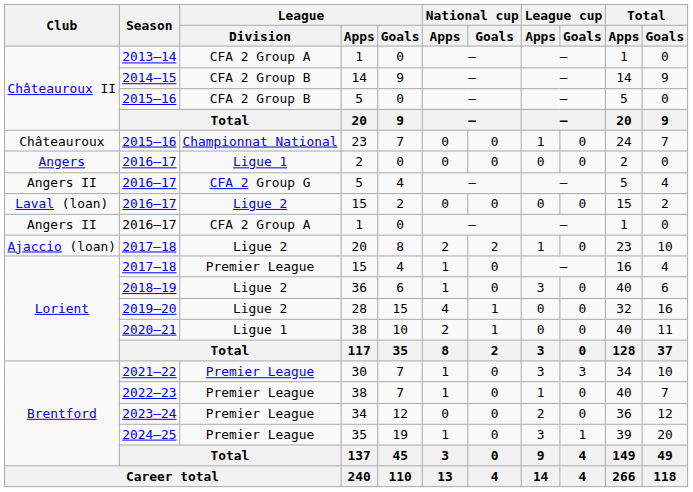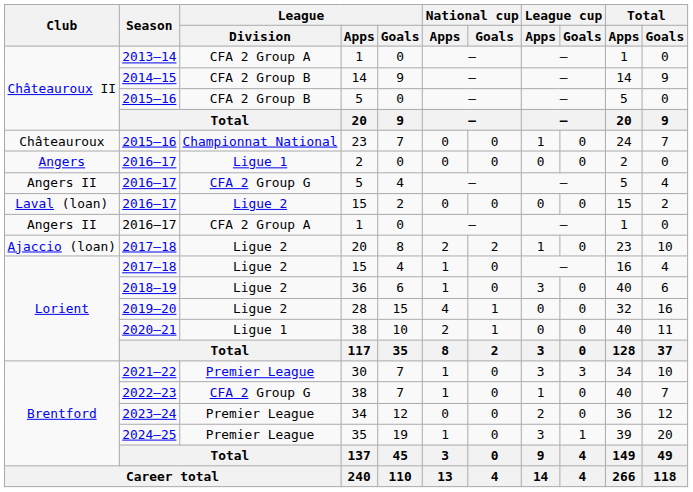 <table class="wikitable" style="text-align:center">
 <tr>
 <th rowspan="2">Club</th>
 <th rowspan="2">Season</th>
 <th colspan="3">League</th>
 <th colspan="2">National cup</th>
 <th colspan="2">League cup</th>
 <th colspan="2">Total</th>
 </tr>
 <tr>
 <th>Division</th>
 <th>Apps</th>
 <th>Goals</th>
 <th>Apps</th>
 <th>Goals</th>
 <th>Apps</th>
 <th>Goals</th>
 <th>Apps</th>
 <th>Goals</th>
 </tr>
 <tr>
 <td rowspan="4"><a href='#'>Châteauroux</a> II</td>
 <td><a href='#'>2013–14</a></td>
 <td>CFA 2 Group A</td>
 <td>1</td>
 <td>0</td>
 <td colspan="2">―</td>
 <td colspan="2">―</td>
 <td>1</td>
 <td>0</td>
 </tr>
 <tr>
 <td><a href='#'>2014–15</a></td>
 <td>CFA 2 Group B</td>
 <td>14</td>
 <td>9</td>
 <td colspan="2">―</td>
 <td colspan="2">―</td>
 <td>14</td>
 <td>9</td>
 </tr>
 <tr>
 <td><a href='#'>2015–16</a></td>
 <td>CFA 2 Group B</td>
 <td>5</td>
 <td>0</td>
 <td colspan="2">―</td>
 <td colspan="2">―</td>
 <td>5</td>
 <td>0</td>
 </tr>
 <tr>
 <th colspan="2">Total</th>
 <th>20</th>
 <th>9</th>
 <th colspan="2">―</th>
 <th colspan="2">―</th>
 <th>20</th>
 <th>9</th>
 </tr>
 <tr>
 <td>Châteauroux</td>
 <td><a href='#'>2015–16</a></td>
 <td><a href='#'>Championnat National</a></td>
 <td>23</td>
 <td>7</td>
 <td>0</td>
 <td>0</td>
 <td>1</td>
 <td>0</td>
 <td>24</td>
 <td>7</td>
 </tr>
 <tr>
 <td><a href='#'>Angers</a></td>
 <td><a href='#'>2016–17</a></td>
 <td><a href='#'>Ligue 1</a></td>
 <td>2</td>
 <td>0</td>
 <td>0</td>
 <td>0</td>
 <td>0</td>
 <td>0</td>
 <td>2</td>
 <td>0</td>
 </tr>
 <tr>
 <td>Angers II</td>
 <td><a href='#'>2016–17</a></td>
 <td><a href='#'>CFA 2</a> Group G</td>
 <td>5</td>
 <td>4</td>
 <td colspan="2">―</td>
 <td colspan="2">―</td>
 <td>5</td>
 <td>4</td>
 </tr>
 <tr>
 <td><a href='#'>Laval</a> (loan)</td>
 <td><a href='#'>2016–17</a></td>
 <td><a href='#'>Ligue 2</a></td>
 <td>15</td>
 <td>2</td>
 <td>0</td>
 <td>0</td>
 <td>0</td>
 <td>0</td>
 <td>15</td>
 <td>2</td>
 </tr>
 <tr>
 <td>Angers II</td>
 <td>2016–17</td>
 <td>CFA 2 Group A</td>
 <td>1</td>
 <td>0</td>
 <td colspan="2">―</td>
 <td colspan="2">―</td>
 <td>1</td>
 <td>0</td>
 </tr>
 <tr>
 <td><a href='#'>Ajaccio</a> (loan)</td>
 <td><a href='#'>2017–18</a></td>
 <td>Ligue 2</td>
 <td>20</td>
 <td>8</td>
 <td>2</td>
 <td>2</td>
 <td>1</td>
 <td>0</td>
 <td>23</td>
 <td>10</td>
 </tr>
 <tr>
 <td rowspan="5"><a href='#'>Lorient</a></td>
 <td><a href='#'>2017–18</a></td>
-<td>Premier League</td>
+<td>Ligue 2</td>
 <td>15</td>
 <td>4</td>
 <td>1</td>
 <td>0</td>
 <td colspan="2">―</td>
 <td>16</td>
 <td>4</td>
 </tr>
 <tr>
 <td><a href='#'>2018–19</a></td>
 <td>Ligue 2</td>
 <td>36</td>
 <td>6</td>
 <td>1</td>
 <td>0</td>
 <td>3</td>
 <td>0</td>
 <td>40</td>
 <td>6</td>
 </tr>
 <tr>
 <td><a href='#'>2019–20</a></td>
 <td>Ligue 2</td>
 <td>28</td>
 <td>15</td>
 <td>4</td>
 <td>1</td>
 <td>0</td>
 <td>0</td>
 <td>32</td>
 <td>16</td>
 </tr>
 <tr>
 <td><a href='#'>2020–21</a></td>
 <td>Ligue 1</td>
 <td>38</td>
 <td>10</td>
 <td>2</td>
 <td>1</td>
 <td>0</td>
 <td>0</td>
 <td>40</td>
 <td>11</td>
 </tr>
 <tr>
 <th colspan="2">Total</th>
 <th>117</th>
 <th>35</th>
 <th>8</th>
 <th>2</th>
 <th>3</th>
 <th>0</th>
 <th>128</th>
 <th>37</th>
 </tr>
 <tr>
 <td rowspan="5"><a href='#'>Brentford</a></td>
 <td><a href='#'>2021–22</a></td>
 <td><a href='#'>Premier League</a></td>
 <td>30</td>
 <td>7</td>
 <td>1</td>
 <td>0</td>
 <td>3</td>
 <td>3</td>
 <td>34</td>
 <td>10</td>
 </tr>
 <tr>
 <td><a href='#'>2022–23</a></td>
-<td>Premier League</td>
+<td><a href='#'>CFA 2</a> Group G</td>
 <td>38</td>
 <td>7</td>
 <td>1</td>
 <td>0</td>
 <td>1</td>
 <td>0</td>
 <td>40</td>
 <td>7</td>
 </tr>
 <tr>
 <td><a href='#'>2023–24</a></td>
 <td>Premier League</td>
 <td>34</td>
 <td>12</td>
 <td>0</td>
 <td>0</td>
 <td>2</td>
 <td>0</td>
 <td>36</td>
 <td>12</td>
 </tr>
 <tr>
 <td><a href='#'>2024–25</a></td>
 <td>Premier League</td>
 <td>35</td>
 <td>19</td>
 <td>1</td>
 <td>0</td>
 <td>3</td>
 <td>1</td>
 <td>39</td>
 <td>20</td>
 </tr>
 <tr>
 <th colspan="2">Total</th>
 <th>137</th>
 <th>45</th>
 <th>3</th>
 <th>0</th>
 <th>9</th>
 <th>4</th>
 <th>149</th>
 <th>49</th>
 </tr>
 <tr>
 <th colspan="3">Career total</th>
 <th>240</th>
 <th>110</th>
 <th>13</th>
 <th>4</th>
 <th>14</th>
 <th>4</th>
 <th>266</th>
 <th>118</th>
 </tr>
 </table>
